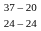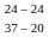 <table style="text-align:center">
 <tr>
 <th width=200></th>
 <th width=100></th>
 <th width=200></th>
 </tr>
 <tr>
 <td align=right><strong></strong></td>
+<td>24 – 24</td>
+<td align=left><strong></strong></td>
+</tr>
+<tr>
+<td align=right><strong></strong></td>
 <td>37 – 20</td>
 <td align=left></td>
 </tr>
-<tr>
-<td align=right><strong></strong></td>
-<td>24 – 24</td>
-<td align=left><strong></strong></td>
-</tr>
 </table>
